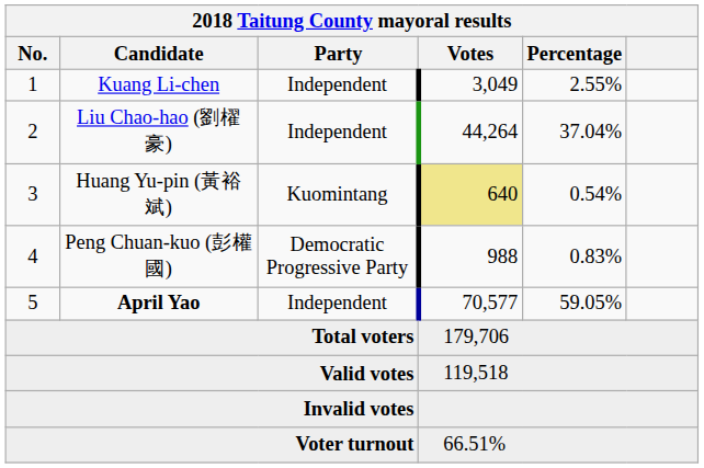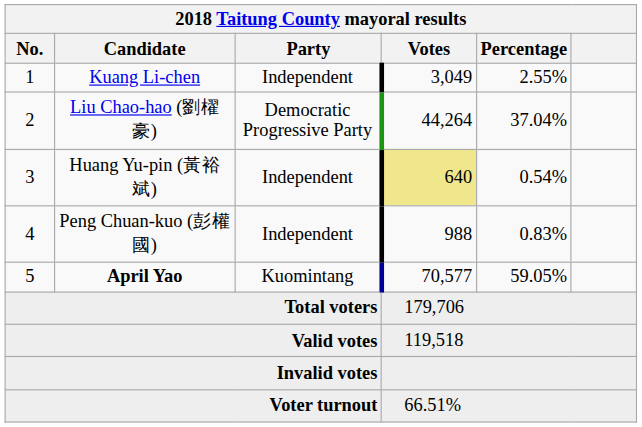 <table class="wikitable collapsible" style="margin:1em auto; text-align:center">
 <tr>
 <th colspan="6">2018 <a href='#'>Taitung County</a> mayoral results</th>
 </tr>
 <tr>
 <th width=35>No.</th>
 <th width=150>Candidate</th>
 <th width=120>Party</th>
 <th width=75>Votes</th>
 <th width=75>Percentage</th>
 <th width=49></th>
 </tr>
 <tr>
 <td>1</td>
 <td><a href='#'>Kuang Li-chen</a></td>
 <td> Independent</td>
 <td style="border-left:4px solid #000000;" align="right">3,049</td>
 <td align="right">2.55%</td>
 <td align="center"></td>
 </tr>
 <tr>
 <td>2</td>
 <td><a href='#'>Liu Chao-hao</a> (劉櫂豪)</td>
-<td> Independent</td>
+<td>Democratic Progressive Party</td>
 <td style="border-left:4px solid #1B9413;" align="right">44,264</td>
 <td align="right">37.04%</td>
 <td align="center"></td>
 </tr>
 <tr>
 <td>3</td>
 <td>Huang Yu-pin (黃裕斌)</td>
-<td> Kuomintang</td>
+<td> Independent</td>
 <td style="background: khaki; border-left:4px solid #000000;" align="right">640</td>
 <td align="right">0.54%</td>
 <td align="center"></td>
 </tr>
 <tr>
 <td>4</td>
 <td>Peng Chuan-kuo (彭權國)</td>
-<td>Democratic Progressive Party</td>
+<td> Independent</td>
 <td style="border-left:4px solid #000000;" align="right">988</td>
 <td align="right">0.83%</td>
 <td align="center"></td>
 </tr>
 <tr>
 <td>5</td>
 <td><strong>April Yao</strong></td>
-<td> Independent</td>
+<td> Kuomintang</td>
 <td style="border-left:4px solid #000099;" align="right">70,577</td>
 <td align="right">59.05%</td>
 <td align="center"></td>
 </tr>
 <tr bgcolor=EEEEEE>
 <td colspan="3" align="right"><strong>Total voters</strong></td>
 <td colspan="3" align="left">　179,706</td>
 </tr>
 <tr bgcolor=EEEEEE>
 <td colspan="3" align="right"><strong>Valid votes</strong></td>
 <td colspan="3" align="left">　119,518</td>
 </tr>
 <tr bgcolor=EEEEEE>
 <td colspan="3" align="right"><strong>Invalid votes</strong></td>
 <td colspan="3" align="left">　</td>
 </tr>
 <tr bgcolor=EEEEEE>
 <td colspan="3" align="right"><strong>Voter turnout</strong></td>
 <td colspan="3" align="left">　66.51%</td>
 </tr>
 </table>
